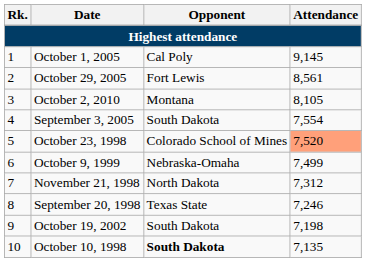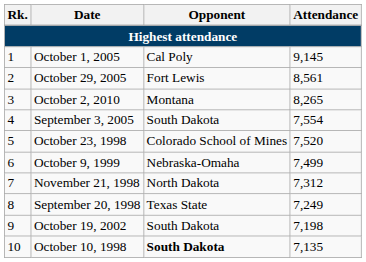 <table class="wikitable">
 <tr>
 <th>Rk.</th>
 <th>Date</th>
 <th>Opponent</th>
 <th>Attendance</th>
 </tr>
 <tr>
 </tr>
 <tr>
 <td align="center" Colspan="4" style="background:#013C65; color:white"><strong>Highest attendance</strong></td>
 </tr>
 <tr>
 <td>1</td>
 <td>October 1, 2005</td>
 <td>Cal Poly</td>
 <td>9,145</td>
 </tr>
 <tr>
 <td>2</td>
 <td>October 29, 2005</td>
 <td>Fort Lewis</td>
 <td>8,561</td>
 </tr>
 <tr>
 <td>3</td>
 <td>October 2, 2010</td>
 <td>Montana</td>
-<td>8,105</td>
+<td>8,265</td>
 </tr>
 <tr>
 <td>4</td>
 <td>September 3, 2005</td>
 <td>South Dakota</td>
 <td>7,554</td>
 </tr>
 <tr>
 <td>5</td>
 <td>October 23, 1998</td>
 <td>Colorado School of Mines</td>
-<td style="background: lightsalmon;">7,520</td>
+<td>7,520</td>
 </tr>
 <tr>
 <td>6</td>
 <td>October 9, 1999</td>
 <td>Nebraska-Omaha</td>
 <td>7,499</td>
 </tr>
 <tr>
 <td>7</td>
 <td>November 21, 1998</td>
 <td>North Dakota</td>
 <td>7,312</td>
 </tr>
 <tr>
 <td>8</td>
 <td>September 20, 1998</td>
 <td>Texas State</td>
-<td>7,246</td>
+<td>7,249</td>
 </tr>
 <tr>
 <td>9</td>
 <td>October 19, 2002</td>
 <td>South Dakota</td>
 <td>7,198</td>
 </tr>
 <tr>
 <td>10</td>
 <td>October 10, 1998</td>
 <td><strong>South Dakota</strong></td>
 <td>7,135</td>
 </tr>
 </table>
